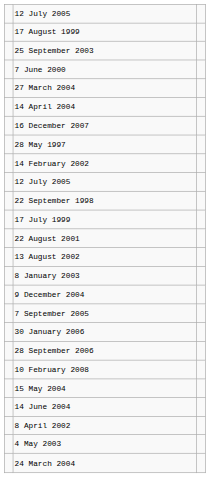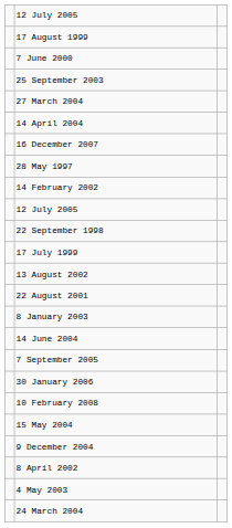 <table class="wikitable" style="font-size: 89%; float: left; width: 26em; margin-right: 1em; height: 700px">
 <tr>
 <td></td>
 <td>12 July 2005</td>
 <td><small></small></td>
 </tr>
 <tr>
 <td></td>
 <td>17 August 1999</td>
 <td><small></small></td>
 </tr>
 <tr>
 <td></td>
-<td>25 September 2003</td>
+<td>7 June 2000</td>
 <td><small></small></td>
 </tr>
 <tr>
 <td></td>
-<td>7 June 2000</td>
+<td>25 September 2003</td>
 <td><small></small></td>
 </tr>
 <tr>
 <td></td>
 <td>27 March 2004</td>
 <td><small></small></td>
 </tr>
 <tr>
 <td></td>
 <td>14 April 2004</td>
 <td><small></small></td>
 </tr>
 <tr>
 <td></td>
 <td>16 December 2007</td>
 <td><small></small></td>
 </tr>
 <tr>
 <td></td>
 <td>28 May 1997</td>
 <td><small></small></td>
 </tr>
 <tr>
 <td></td>
 <td>14 February 2002</td>
 <td><small></small></td>
 </tr>
 <tr>
 <td></td>
 <td>12 July 2005</td>
 <td><small></small></td>
 </tr>
 <tr>
 <td></td>
 <td>22 September 1998</td>
 <td><small></small></td>
 </tr>
 <tr>
 <td></td>
 <td>17 July 1999</td>
 <td><small></small></td>
 </tr>
 <tr>
 <td></td>
-<td>22 August 2001</td>
+<td>13 August 2002</td>
 <td><small></small></td>
 </tr>
 <tr>
 <td></td>
-<td>13 August 2002</td>
+<td>22 August 2001</td>
 <td><small></small></td>
 </tr>
 <tr>
 <td></td>
 <td>8 January 2003</td>
 <td><small></small></td>
 </tr>
 <tr>
 <td></td>
-<td>9 December 2004</td>
+<td>14 June 2004</td>
 <td><small></small></td>
 </tr>
 <tr>
 <td></td>
 <td>7 September 2005</td>
 <td><small></small></td>
 </tr>
 <tr>
 <td></td>
 <td>30 January 2006</td>
 <td><small></small></td>
 </tr>
 <tr>
 <td></td>
-<td>28 September 2006</td>
-<td><small></small></td>
-</tr>
-<tr>
-<td></td>
 <td>10 February 2008</td>
 <td><small></small></td>
 </tr>
 <tr>
 <td></td>
 <td>15 May 2004</td>
 <td><small></small></td>
 </tr>
 <tr>
 <td></td>
-<td>14 June 2004</td>
+<td>9 December 2004</td>
 <td><small></small></td>
 </tr>
 <tr>
 <td></td>
 <td>8 April 2002</td>
 <td><small></small></td>
 </tr>
 <tr>
 <td></td>
 <td>4 May 2003</td>
 <td><small></small></td>
 </tr>
 <tr>
 <td></td>
 <td>24 March 2004</td>
 <td><small></small></td>
 </tr>
 </table>
